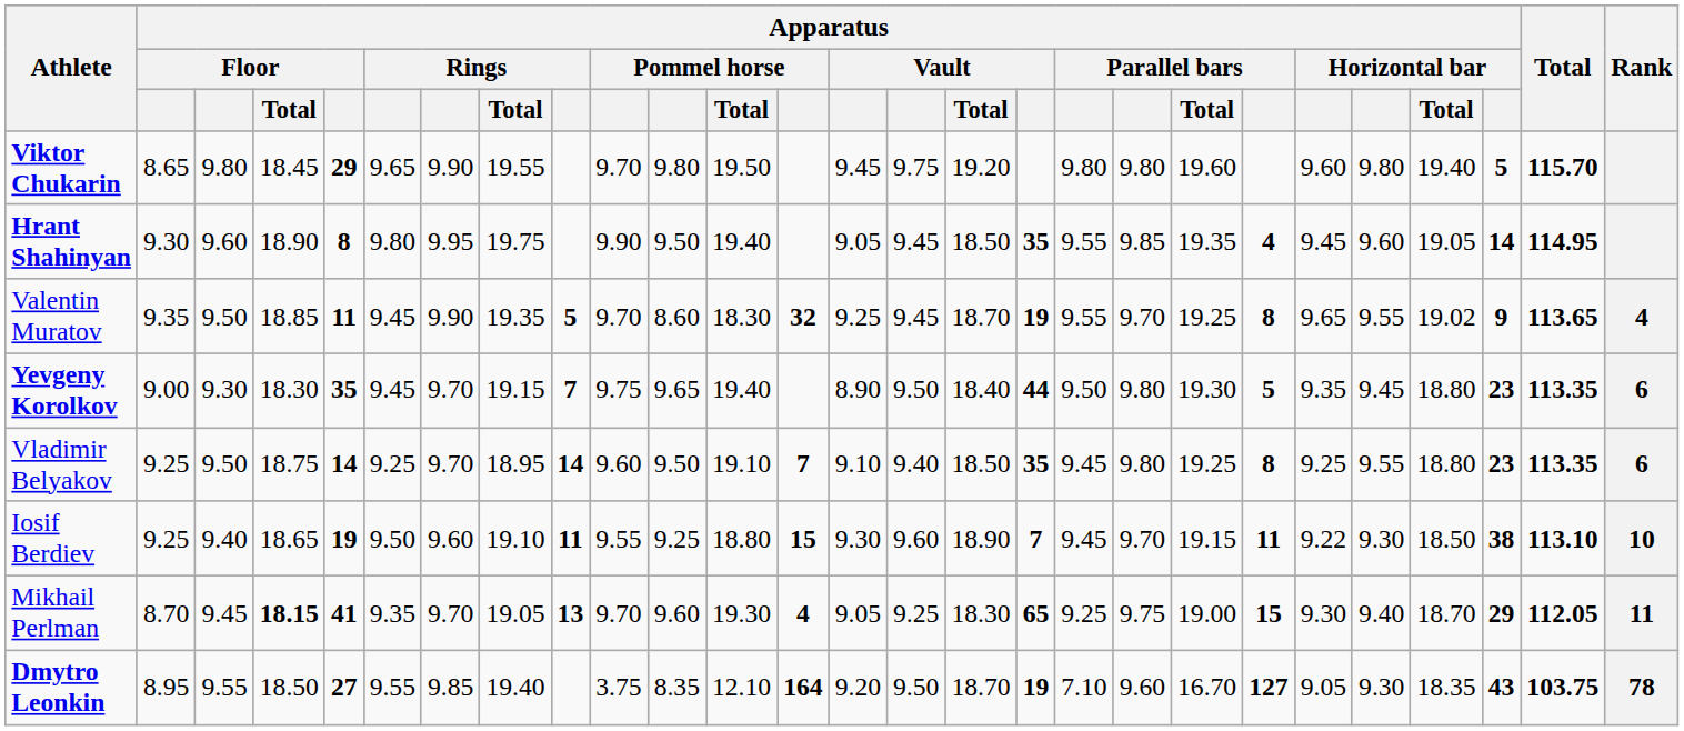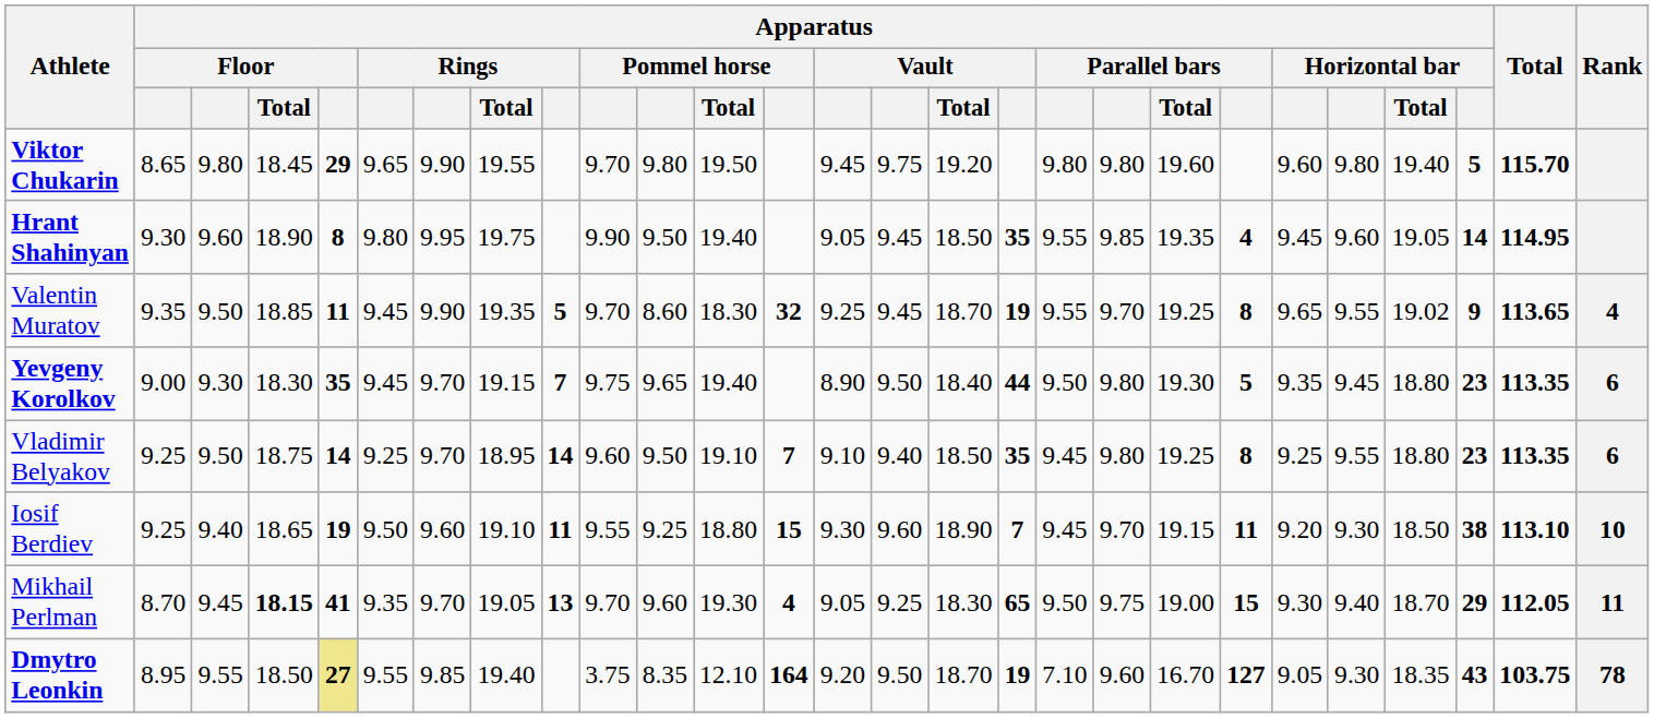 <table class="wikitable" style="font-size:90%">
 <tr>
 <th rowspan=3>Athlete</th>
 <th colspan=24>Apparatus</th>
 <th rowspan=3>Total</th>
 <th rowspan=3>Rank</th>
 </tr>
 <tr style="font-size:95%">
 <th colspan=4>Floor</th>
 <th colspan=4>Rings</th>
 <th colspan=4>Pommel horse</th>
 <th colspan=4>Vault</th>
 <th colspan=4>Parallel bars</th>
 <th colspan=4>Horizontal bar</th>
 </tr>
 <tr style="font-size:95%">
 <th></th>
 <th></th>
 <th>Total</th>
 <th></th>
 <th></th>
 <th></th>
 <th>Total</th>
 <th></th>
 <th></th>
 <th></th>
 <th>Total</th>
 <th></th>
 <th></th>
 <th></th>
 <th>Total</th>
 <th></th>
 <th></th>
 <th></th>
 <th>Total</th>
 <th></th>
 <th></th>
 <th></th>
 <th>Total</th>
 <th></th>
 </tr>
 <tr align=center>
 <td align=left><strong><a href='#'>Viktor Chukarin</a></strong></td>
 <td>8.65</td>
 <td>9.80</td>
 <td>18.45</td>
 <td><strong>29</strong></td>
 <td>9.65</td>
 <td>9.90</td>
 <td>19.55</td>
 <td></td>
 <td>9.70</td>
 <td>9.80</td>
 <td>19.50</td>
 <td></td>
 <td>9.45</td>
 <td>9.75</td>
 <td>19.20</td>
 <td></td>
 <td>9.80</td>
 <td>9.80</td>
 <td>19.60</td>
 <td></td>
 <td>9.60</td>
 <td>9.80</td>
 <td>19.40</td>
 <td><strong>5</strong></td>
 <td><strong>115.70</strong></td>
 <th></th>
 </tr>
 <tr align=center>
 <td align=left><strong><a href='#'>Hrant Shahinyan</a></strong></td>
 <td>9.30</td>
 <td>9.60</td>
 <td>18.90</td>
 <td><strong>8</strong></td>
 <td>9.80</td>
 <td>9.95</td>
 <td>19.75</td>
 <td></td>
 <td>9.90</td>
 <td>9.50</td>
 <td>19.40</td>
 <td></td>
 <td>9.05</td>
 <td>9.45</td>
 <td>18.50</td>
 <td><strong>35</strong></td>
 <td>9.55</td>
 <td>9.85</td>
 <td>19.35</td>
 <td><strong>4</strong></td>
 <td>9.45</td>
 <td>9.60</td>
 <td>19.05</td>
 <td><strong>14</strong></td>
 <td><strong>114.95</strong></td>
 <th></th>
 </tr>
 <tr align=center>
 <td align=left><a href='#'>Valentin Muratov</a></td>
 <td>9.35</td>
 <td>9.50</td>
 <td>18.85</td>
 <td><strong>11</strong></td>
 <td>9.45</td>
 <td>9.90</td>
 <td>19.35</td>
 <td><strong>5</strong></td>
 <td>9.70</td>
 <td>8.60</td>
 <td>18.30</td>
 <td><strong>32</strong></td>
 <td>9.25</td>
 <td>9.45</td>
 <td>18.70</td>
 <td><strong>19</strong></td>
 <td>9.55</td>
 <td>9.70</td>
 <td>19.25</td>
 <td><strong>8</strong></td>
 <td>9.65</td>
 <td>9.55</td>
 <td>19.02</td>
 <td><strong>9</strong></td>
 <td><strong>113.65</strong></td>
 <th><strong>4</strong></th>
 </tr>
 <tr align=center>
 <td align=left><strong><a href='#'>Yevgeny Korolkov</a></strong></td>
 <td>9.00</td>
 <td>9.30</td>
 <td>18.30</td>
 <td><strong>35</strong></td>
 <td>9.45</td>
 <td>9.70</td>
 <td>19.15</td>
 <td><strong>7</strong></td>
 <td>9.75</td>
 <td>9.65</td>
 <td>19.40</td>
 <td></td>
 <td>8.90</td>
 <td>9.50</td>
 <td>18.40</td>
 <td><strong>44</strong></td>
 <td>9.50</td>
 <td>9.80</td>
 <td>19.30</td>
 <td><strong>5</strong></td>
 <td>9.35</td>
 <td>9.45</td>
 <td>18.80</td>
 <td><strong>23</strong></td>
 <td><strong>113.35</strong></td>
 <th><strong>6</strong></th>
 </tr>
 <tr align=center>
 <td align=left><a href='#'>Vladimir Belyakov</a></td>
 <td>9.25</td>
 <td>9.50</td>
 <td>18.75</td>
 <td><strong>14</strong></td>
 <td>9.25</td>
 <td>9.70</td>
 <td>18.95</td>
 <td><strong>14</strong></td>
 <td>9.60</td>
 <td>9.50</td>
 <td>19.10</td>
 <td><strong>7</strong></td>
 <td>9.10</td>
 <td>9.40</td>
 <td>18.50</td>
 <td><strong>35</strong></td>
 <td>9.45</td>
 <td>9.80</td>
 <td>19.25</td>
 <td><strong>8</strong></td>
 <td>9.25</td>
 <td>9.55</td>
 <td>18.80</td>
 <td><strong>23</strong></td>
 <td><strong>113.35</strong></td>
 <th><strong>6</strong></th>
 </tr>
 <tr align=center>
 <td align=left><a href='#'>Iosif Berdiev</a></td>
 <td>9.25</td>
 <td>9.40</td>
 <td>18.65</td>
 <td><strong>19</strong></td>
 <td>9.50</td>
 <td>9.60</td>
 <td>19.10</td>
 <td><strong>11</strong></td>
 <td>9.55</td>
 <td>9.25</td>
 <td>18.80</td>
 <td><strong>15</strong></td>
 <td>9.30</td>
 <td>9.60</td>
 <td>18.90</td>
 <td><strong>7</strong></td>
 <td>9.45</td>
 <td>9.70</td>
 <td>19.15</td>
 <td><strong>11</strong></td>
-<td>9.22</td>
+<td>9.20</td>
 <td>9.30</td>
 <td>18.50</td>
 <td><strong>38</strong></td>
 <td><strong>113.10</strong></td>
 <th><strong>10</strong></th>
 </tr>
 <tr align=center>
 <td align=left><a href='#'>Mikhail Perlman</a></td>
 <td>8.70</td>
 <td>9.45</td>
 <td><strong>18.15</strong></td>
 <td><strong>41</strong></td>
 <td>9.35</td>
 <td>9.70</td>
 <td>19.05</td>
 <td><strong>13</strong></td>
 <td>9.70</td>
 <td>9.60</td>
 <td>19.30</td>
 <td><strong>4</strong></td>
 <td>9.05</td>
 <td>9.25</td>
 <td>18.30</td>
 <td><strong>65</strong></td>
-<td>9.25</td>
+<td>9.50</td>
 <td>9.75</td>
 <td>19.00</td>
 <td><strong>15</strong></td>
 <td>9.30</td>
 <td>9.40</td>
 <td>18.70</td>
 <td><strong>29</strong></td>
 <td><strong>112.05</strong></td>
 <th><strong>11</strong></th>
 </tr>
 <tr align=center>
 <td align=left><strong><a href='#'>Dmytro Leonkin</a></strong></td>
 <td>8.95</td>
 <td>9.55</td>
 <td>18.50</td>
-<td><strong>27</strong></td>
+<td style="background: khaki;"><strong>27</strong></td>
 <td>9.55</td>
 <td>9.85</td>
 <td>19.40</td>
 <td></td>
 <td>3.75</td>
 <td>8.35</td>
 <td>12.10</td>
 <td><strong>164</strong></td>
 <td>9.20</td>
 <td>9.50</td>
 <td>18.70</td>
 <td><strong>19</strong></td>
 <td>7.10</td>
 <td>9.60</td>
 <td>16.70</td>
 <td><strong>127</strong></td>
 <td>9.05</td>
 <td>9.30</td>
 <td>18.35</td>
 <td><strong>43</strong></td>
 <td><strong>103.75</strong></td>
 <th><strong>78</strong></th>
 </tr>
 </table>
